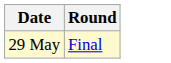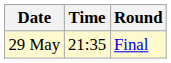 <table class="wikitable">
 <tr>
 <th>Date</th>
+<th>Time</th>
 <th>Round</th>
 </tr>
 <tr style=background:lemonchiffon>
 <td>29 May</td>
+<td>21:35</td>
 <td><a href='#'>Final</a></td>
 </tr>
 </table>
